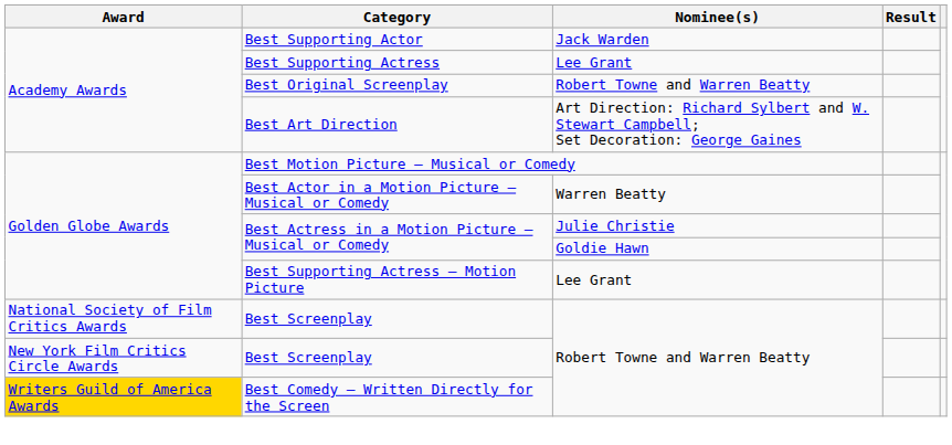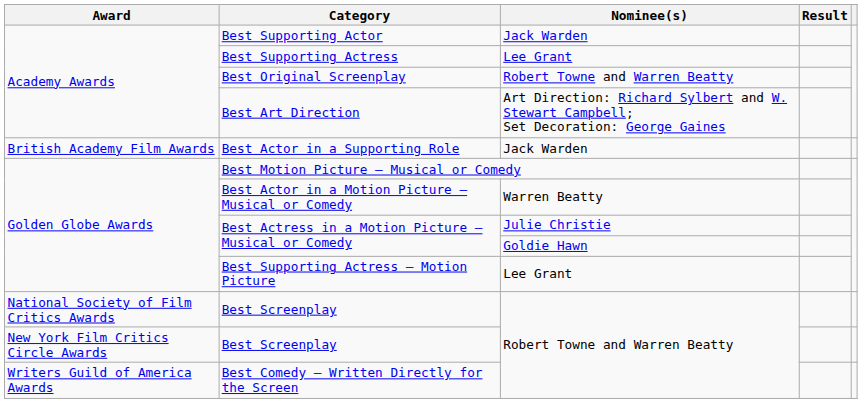 <table class="wikitable plainrowheaders">
 <tr>
 <th>Award</th>
 <th>Category</th>
 <th>Nominee(s)</th>
 <th>Result</th>
 <th></th>
 </tr>
 <tr>
 <td rowspan="4"><a href='#'>Academy Awards</a></td>
 <td><a href='#'>Best Supporting Actor</a></td>
 <td><a href='#'>Jack Warden</a></td>
 <td></td>
 <td align="center" rowspan="4"></td>
 </tr>
 <tr>
 <td><a href='#'>Best Supporting Actress</a></td>
 <td><a href='#'>Lee Grant</a></td>
 <td></td>
 </tr>
 <tr>
 <td><a href='#'>Best Original Screenplay</a></td>
 <td><a href='#'>Robert Towne</a> and <a href='#'>Warren Beatty</a></td>
 <td></td>
 </tr>
 <tr>
 <td><a href='#'>Best Art Direction</a></td>
 <td>Art Direction: <a href='#'>Richard Sylbert</a> and <a href='#'>W. Stewart Campbell</a>; <br> Set Decoration: <a href='#'>George Gaines</a></td>
 <td></td>
+</tr>
+<tr>
+<td><a href='#'>British Academy Film Awards</a></td>
+<td><a href='#'>Best Actor in a Supporting Role</a></td>
+<td>Jack Warden</td>
+<td></td>
+<td align="center"></td>
 </tr>
 <tr>
 <td rowspan="5"><a href='#'>Golden Globe Awards</a></td>
 <td colspan="2"><a href='#'>Best Motion Picture – Musical or Comedy</a></td>
 <td></td>
 <td align="center" rowspan="5"></td>
 </tr>
 <tr>
 <td><a href='#'>Best Actor in a Motion Picture – Musical or Comedy</a></td>
 <td>Warren Beatty</td>
 <td></td>
 </tr>
 <tr>
 <td rowspan="2"><a href='#'>Best Actress in a Motion Picture – Musical or Comedy</a></td>
 <td><a href='#'>Julie Christie</a></td>
 <td></td>
 </tr>
 <tr>
 <td><a href='#'>Goldie Hawn</a></td>
 <td></td>
 </tr>
 <tr>
 <td><a href='#'>Best Supporting Actress – Motion Picture</a></td>
 <td>Lee Grant</td>
 <td></td>
 </tr>
 <tr>
 <td><a href='#'>National Society of Film Critics Awards</a></td>
 <td><a href='#'>Best Screenplay</a></td>
 <td rowspan="3">Robert Towne and Warren Beatty</td>
 <td></td>
 <td align="center"></td>
 </tr>
 <tr>
 <td><a href='#'>New York Film Critics Circle Awards</a></td>
 <td><a href='#'>Best Screenplay</a></td>
 <td></td>
 <td align="center"></td>
 </tr>
 <tr>
-<td style="background: gold;"><a href='#'>Writers Guild of America Awards</a></td>
+<td><a href='#'>Writers Guild of America Awards</a></td>
 <td><a href='#'>Best Comedy – Written Directly for the Screen</a></td>
 <td></td>
 <td align="center"></td>
 </tr>
 </table>
